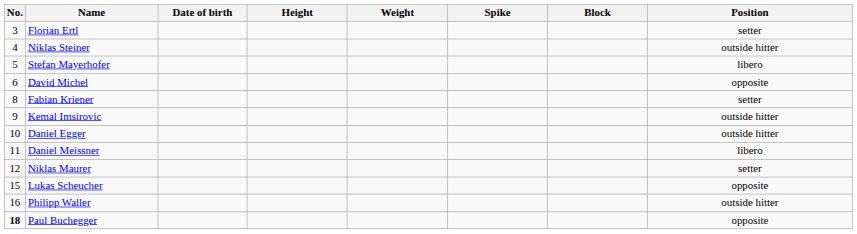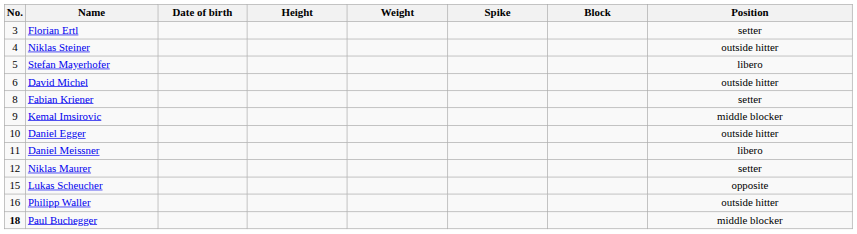 <table class="wikitable sortable" style="font-size:100%; text-align:center;">
 <tr>
 <th>No.</th>
 <th style="width:12em">Name</th>
 <th style="width:8em">Date of birth</th>
 <th style="width:9em">Height</th>
 <th style="width:9em">Weight</th>
 <th style="width:9em">Spike</th>
 <th style="width:9em">Block</th>
 <th style="width:19em">Position</th>
 </tr>
 <tr>
 <td>3</td>
 <td align=left><a href='#'>Florian Ertl</a></td>
 <td align=right></td>
 <td></td>
 <td></td>
 <td></td>
 <td></td>
 <td>setter</td>
 </tr>
 <tr>
 <td>4</td>
 <td align=left><a href='#'>Niklas Steiner</a></td>
 <td align=right></td>
 <td></td>
 <td></td>
 <td></td>
 <td></td>
 <td>outside hitter</td>
 </tr>
 <tr>
 <td>5</td>
 <td align=left><a href='#'>Stefan Mayerhofer</a></td>
 <td align=right></td>
 <td></td>
 <td></td>
 <td></td>
 <td></td>
 <td>libero</td>
 </tr>
 <tr>
 <td>6</td>
 <td align=left><a href='#'>David Michel</a></td>
 <td align=right></td>
 <td></td>
 <td></td>
 <td></td>
 <td></td>
-<td>opposite</td>
+<td>outside hitter</td>
 </tr>
 <tr>
 <td>8</td>
 <td align=left><a href='#'>Fabian Kriener</a></td>
 <td align=right></td>
 <td></td>
 <td></td>
 <td></td>
 <td></td>
 <td>setter</td>
 </tr>
 <tr>
 <td>9</td>
 <td align=left><a href='#'>Kemal Imsirovic</a></td>
 <td align=right></td>
 <td></td>
 <td></td>
 <td></td>
 <td></td>
-<td>outside hitter</td>
+<td>middle blocker</td>
 </tr>
 <tr>
 <td>10</td>
 <td align=left><a href='#'>Daniel Egger</a></td>
 <td align=right></td>
 <td></td>
 <td></td>
 <td></td>
 <td></td>
 <td>outside hitter</td>
 </tr>
 <tr>
 <td>11</td>
 <td align=left><a href='#'>Daniel Meissner</a></td>
 <td align=right></td>
 <td></td>
 <td></td>
 <td></td>
 <td></td>
 <td>libero</td>
 </tr>
 <tr>
 <td>12</td>
 <td align=left><a href='#'>Niklas Maurer</a></td>
 <td align=right></td>
 <td></td>
 <td></td>
 <td></td>
 <td></td>
 <td>setter</td>
 </tr>
 <tr>
 <td>15</td>
 <td align=left><a href='#'>Lukas Scheucher</a></td>
 <td align=right></td>
 <td></td>
 <td></td>
 <td></td>
 <td></td>
 <td>opposite</td>
 </tr>
 <tr>
 <td>16</td>
 <td align=left><a href='#'>Philipp Waller</a></td>
 <td align=right></td>
 <td></td>
 <td></td>
 <td></td>
 <td></td>
 <td>outside hitter</td>
 </tr>
 <tr>
 <td><strong>18</strong></td>
 <td align=left><a href='#'>Paul Buchegger</a></td>
 <td align=right></td>
 <td></td>
 <td></td>
 <td></td>
 <td></td>
-<td>opposite</td>
+<td>middle blocker</td>
 </tr>
 </table>
